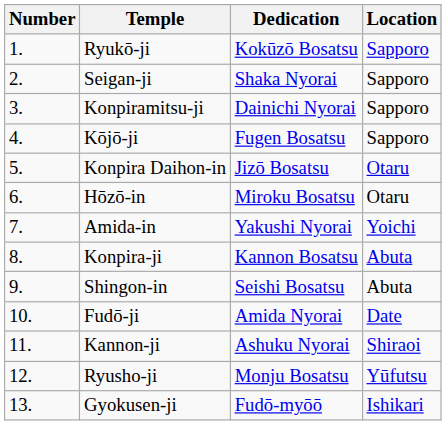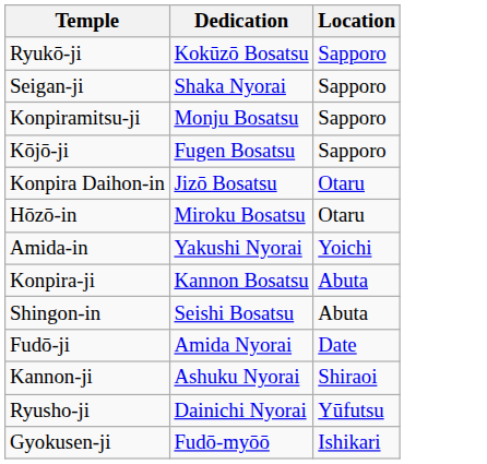 <table class="wikitable">
 <tr>
-<th>Number</th>
 <th>Temple</th>
 <th>Dedication</th>
 <th>Location</th>
 </tr>
 <tr>
-<td>1.</td>
 <td>Ryukō-ji</td>
 <td><a href='#'>Kokūzō Bosatsu</a></td>
 <td><a href='#'>Sapporo</a></td>
 </tr>
 <tr>
-<td>2.</td>
 <td>Seigan-ji</td>
 <td><a href='#'>Shaka Nyorai</a></td>
 <td>Sapporo</td>
 </tr>
 <tr>
-<td>3.</td>
 <td>Konpiramitsu-ji</td>
-<td><a href='#'>Dainichi Nyorai</a></td>
+<td><a href='#'>Monju Bosatsu</a></td>
 <td>Sapporo</td>
 </tr>
 <tr>
-<td>4.</td>
 <td>Kōjō-ji</td>
 <td><a href='#'>Fugen Bosatsu</a></td>
 <td>Sapporo</td>
 </tr>
 <tr>
-<td>5.</td>
 <td>Konpira Daihon-in</td>
 <td><a href='#'>Jizō Bosatsu</a></td>
 <td><a href='#'>Otaru</a></td>
 </tr>
 <tr>
-<td>6.</td>
 <td>Hōzō-in</td>
 <td><a href='#'>Miroku Bosatsu</a></td>
 <td>Otaru</td>
 </tr>
 <tr>
-<td>7.</td>
 <td>Amida-in</td>
 <td><a href='#'>Yakushi Nyorai</a></td>
 <td><a href='#'>Yoichi</a></td>
 </tr>
 <tr>
-<td>8.</td>
 <td>Konpira-ji</td>
 <td><a href='#'>Kannon Bosatsu</a></td>
 <td><a href='#'>Abuta</a></td>
 </tr>
 <tr>
-<td>9.</td>
 <td>Shingon-in</td>
 <td><a href='#'>Seishi Bosatsu</a></td>
 <td>Abuta</td>
 </tr>
 <tr>
-<td>10.</td>
 <td>Fudō-ji</td>
 <td><a href='#'>Amida Nyorai</a></td>
 <td><a href='#'>Date</a></td>
 </tr>
 <tr>
-<td>11.</td>
 <td>Kannon-ji</td>
 <td><a href='#'>Ashuku Nyorai</a></td>
 <td><a href='#'>Shiraoi</a></td>
 </tr>
 <tr>
-<td>12.</td>
 <td>Ryusho-ji</td>
-<td><a href='#'>Monju Bosatsu</a></td>
+<td><a href='#'>Dainichi Nyorai</a></td>
 <td><a href='#'>Yūfutsu</a></td>
 </tr>
 <tr>
-<td>13.</td>
 <td>Gyokusen-ji</td>
 <td><a href='#'>Fudō-myōō</a></td>
 <td><a href='#'>Ishikari</a></td>
 </tr>
 </table>
